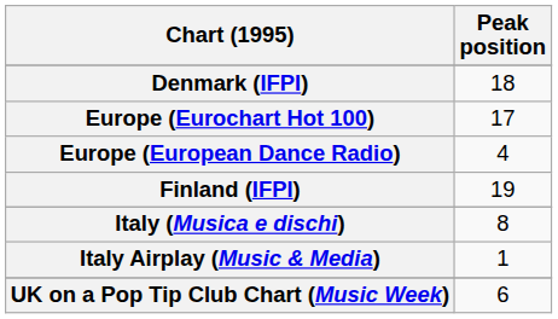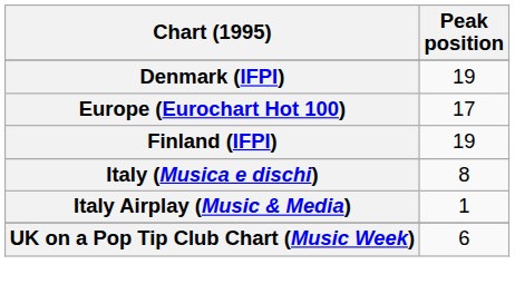 <table class="wikitable sortable plainrowheaders" style="text-align:center">
 <tr>
 <th>Chart (1995)</th>
 <th>Peak<br>position</th>
 </tr>
 <tr>
 </tr>
 <tr>
 </tr>
 <tr>
 <th scope="row">Denmark (<a href='#'>IFPI</a>)</th>
-<td>18</td>
+<td>19</td>
 </tr>
 <tr>
 <th scope="row">Europe (<a href='#'>Eurochart Hot 100</a>)</th>
 <td>17</td>
-</tr>
-<tr>
-<th scope="row">Europe (<a href='#'>European Dance Radio</a>)</th>
-<td>4</td>
 </tr>
 <tr>
 <th scope="row">Finland (<a href='#'>IFPI</a>)</th>
 <td>19</td>
 </tr>
 <tr>
 </tr>
 <tr>
 <th scope="row">Italy (<em><a href='#'>Musica e dischi</a></em>)</th>
 <td>8</td>
 </tr>
 <tr>
 <th scope="row">Italy Airplay (<em><a href='#'>Music & Media</a></em>)</th>
 <td>1</td>
 </tr>
 <tr>
 </tr>
 <tr>
 </tr>
 <tr>
 </tr>
 <tr>
 </tr>
 <tr>
 </tr>
 <tr>
 </tr>
 <tr>
 </tr>
 <tr>
 <th scope="row">UK on a Pop Tip Club Chart (<em><a href='#'>Music Week</a></em>)</th>
 <td>6</td>
 </tr>
 </table>
